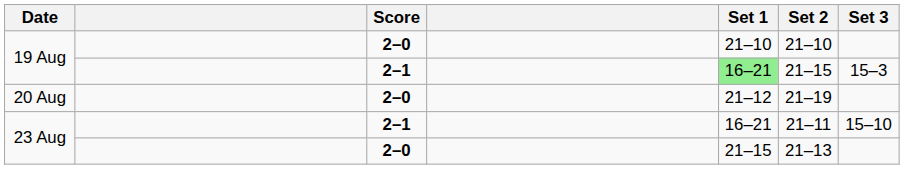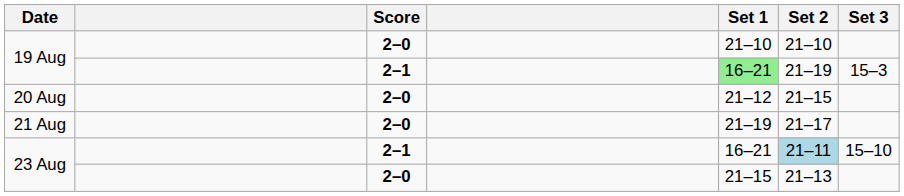 <table class="wikitable" style="text-align: center;">
 <tr>
 <th width="60">Date</th>
 <th align="right" width="270"></th>
 <th width="50">Score</th>
 <th align="left" width="270"></th>
 <th width="50">Set 1</th>
 <th width="50">Set 2</th>
 <th width="50">Set 3</th>
 </tr>
 <tr>
 <td rowspan=2>19 Aug</td>
 <td align=left><strong></strong></td>
 <td align=center><strong>2–0</strong></td>
 <td align=left></td>
 <td>21–10</td>
 <td>21–10</td>
 <td></td>
 </tr>
 <tr>
 <td align=left><strong></strong></td>
 <td align=center><strong>2–1</strong></td>
 <td align=left></td>
 <td style="background: lightgreen;">16–21</td>
-<td>21–15</td>
+<td>21–19</td>
 <td>15–3</td>
 </tr>
 <tr>
 <td>20 Aug</td>
 <td align=left><strong></strong></td>
 <td align=center><strong>2–0</strong></td>
 <td align=left></td>
 <td>21–12</td>
+<td>21–15</td>
+<td></td>
+</tr>
+<tr>
+<td>21 Aug</td>
+<td align=left><strong></strong></td>
+<td align=center><strong>2–0</strong></td>
+<td align=left></td>
 <td>21–19</td>
+<td>21–17</td>
 <td></td>
 </tr>
 <tr>
 <td rowspan=2>23 Aug</td>
 <td align=left><strong></strong></td>
 <td align=center><strong>2–1</strong></td>
 <td align=left></td>
 <td>16–21</td>
-<td>21–11</td>
+<td style="background: lightblue;">21–11</td>
 <td>15–10</td>
 </tr>
 <tr>
 <td align=left><strong></strong></td>
 <td align=center><strong>2–0</strong></td>
 <td align=left></td>
 <td>21–15</td>
 <td>21–13</td>
 <td></td>
 </tr>
 </table>
